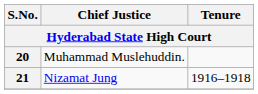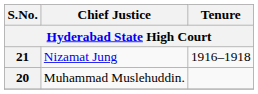 <table class="wikitable sortable">
 <tr>
 <th>S.No.</th>
 <th>Chief Justice</th>
 <th>Tenure</th>
 </tr>
 <tr>
 <th colspan="3"><a href='#'>Hyderabad State</a> High Court</th>
 </tr>
 <tr>
+<th>21</th>
+<td><a href='#'>Nizamat Jung</a></td>
+<td>1916–1918</td>
+</tr>
+<tr>
 <th>20</th>
 <td>Muhammad Muslehuddin.</td>
 <td></td>
 </tr>
 <tr>
-<th>21</th>
-<td><a href='#'>Nizamat Jung</a></td>
-<td>1916–1918</td>
-</tr>
-<tr>
 </tr>
 </table>
